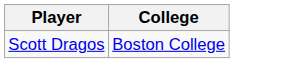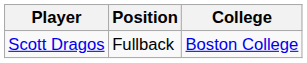 <table class="wikitable">
 <tr>
 <th>Player</th>
+<th>Position</th>
 <th>College</th>
 </tr>
 <tr>
 <td><a href='#'>Scott Dragos</a></td>
+<td>Fullback</td>
 <td><a href='#'>Boston College</a></td>
 </tr>
 </table>
